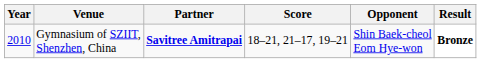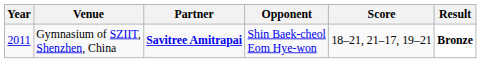 <table class="sortable wikitable" style="font-size: 90%;">
 <tr>
 <th>Year</th>
 <th>Venue</th>
 <th>Partner</th>
+<th>Opponent</th>
 <th>Score</th>
-<th>Opponent</th>
 <th>Result</th>
 </tr>
 <tr>
-<td align="center"><a href='#'>2010</a></td>
+<td align="center"><a href='#'>2011</a></td>
 <td align="left">Gymnasium of <a href='#'>SZIIT</a>,<br><a href='#'>Shenzhen</a>, China</td>
 <td align="left"><strong> <a href='#'>Savitree Amitrapai</a></strong></td>
+<td align="left"> <a href='#'>Shin Baek-cheol</a><br> <a href='#'>Eom Hye-won</a></td>
 <td align="left">18–21, 21–17, 19–21</td>
-<td align="left"> <a href='#'>Shin Baek-cheol</a><br> <a href='#'>Eom Hye-won</a></td>
 <td style="text-align:left; background:white"> <strong>Bronze</strong></td>
 </tr>
 </table>
